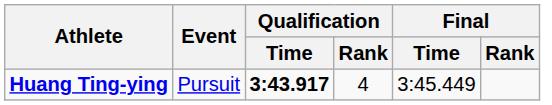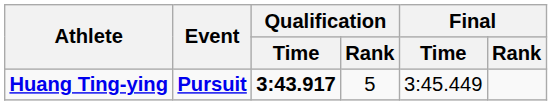 <table class=wikitable style=font-size:90%;text-align:center>
 <tr>
 <th rowspan="2">Athlete</th>
 <th rowspan="2">Event</th>
 <th colspan="2">Qualification</th>
 <th colspan="2">Final</th>
 </tr>
 <tr>
 <th>Time</th>
 <th>Rank</th>
 <th>Time</th>
 <th>Rank</th>
 </tr>
 <tr>
 <td align="left"><strong><a href='#'>Huang Ting-ying</a></strong></td>
-<td align="left"><a href='#'>Pursuit</a></td>
+<td align="left"><strong><a href='#'>Pursuit</a></strong></td>
 <td><strong>3:43.917</strong></td>
-<td>4 <strong></strong></td>
+<td>5 <strong></strong></td>
 <td>3:45.449</td>
 <td></td>
 </tr>
 </table>
